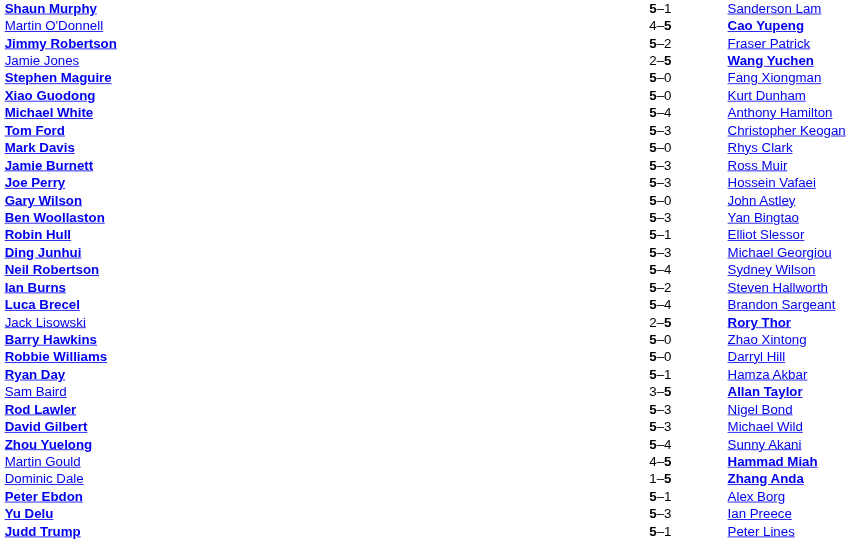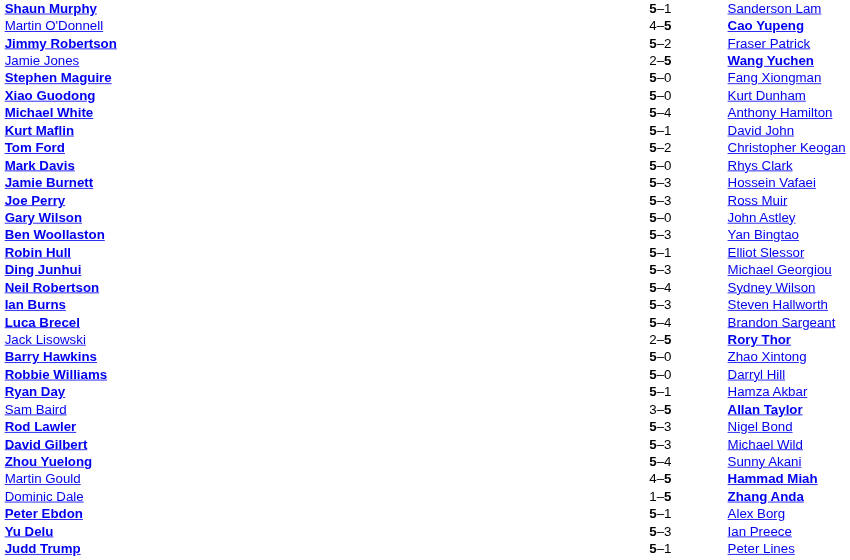 <table width="100%" cellspacing="1">
 <tr>
 <th width=45%></th>
 <th width=10%></th>
 <th width=45%></th>
 </tr>
 <tr>
 <td> <strong><a href='#'>Shaun Murphy</a></strong></td>
 <td align="center"><strong>5</strong>–1</td>
 <td> <a href='#'>Sanderson Lam</a></td>
 </tr>
 <tr>
 <td> <a href='#'>Martin O'Donnell</a></td>
 <td align="center">4–<strong>5</strong></td>
 <td> <strong><a href='#'>Cao Yupeng</a></strong></td>
 </tr>
 <tr>
 <td> <strong><a href='#'>Jimmy Robertson</a></strong></td>
 <td align="center"><strong>5</strong>–2</td>
 <td> <a href='#'>Fraser Patrick</a></td>
 </tr>
 <tr>
 <td> <a href='#'>Jamie Jones</a></td>
 <td align="center">2–<strong>5</strong></td>
 <td> <strong><a href='#'>Wang Yuchen</a></strong></td>
 </tr>
 <tr>
 <td> <strong><a href='#'>Stephen Maguire</a></strong></td>
 <td align="center"><strong>5</strong>–0</td>
 <td> <a href='#'>Fang Xiongman</a></td>
 </tr>
 <tr>
 <td> <strong><a href='#'>Xiao Guodong</a></strong></td>
 <td align="center"><strong>5</strong>–0</td>
 <td> <a href='#'>Kurt Dunham</a></td>
 </tr>
 <tr>
 <td> <strong><a href='#'>Michael White</a></strong></td>
 <td align="center"><strong>5</strong>–4</td>
 <td> <a href='#'>Anthony Hamilton</a></td>
 </tr>
 <tr>
+<td> <strong><a href='#'>Kurt Maflin</a></strong></td>
+<td align="center"><strong>5</strong>–1</td>
+<td> <a href='#'>David John</a></td>
+</tr>
+<tr>
 <td> <strong><a href='#'>Tom Ford</a></strong></td>
-<td align="center"><strong>5</strong>–3</td>
+<td align="center"><strong>5</strong>–2</td>
 <td> <a href='#'>Christopher Keogan</a></td>
 </tr>
 <tr>
 <td> <strong><a href='#'>Mark Davis</a></strong></td>
 <td align="center"><strong>5</strong>–0</td>
 <td> <a href='#'>Rhys Clark</a></td>
 </tr>
 <tr>
 <td> <strong><a href='#'>Jamie Burnett</a></strong></td>
 <td align="center"><strong>5</strong>–3</td>
-<td> <a href='#'>Ross Muir</a></td>
+<td> <a href='#'>Hossein Vafaei</a></td>
 </tr>
 <tr>
 <td> <strong><a href='#'>Joe Perry</a></strong></td>
 <td align="center"><strong>5</strong>–3</td>
-<td> <a href='#'>Hossein Vafaei</a></td>
+<td> <a href='#'>Ross Muir</a></td>
 </tr>
 <tr>
 <td> <strong><a href='#'>Gary Wilson</a></strong></td>
 <td align="center"><strong>5</strong>–0</td>
 <td> <a href='#'>John Astley</a></td>
 </tr>
 <tr>
 <td> <strong><a href='#'>Ben Woollaston</a></strong></td>
 <td align="center"><strong>5</strong>–3</td>
 <td> <a href='#'>Yan Bingtao</a></td>
 </tr>
 <tr>
 <td> <strong><a href='#'>Robin Hull</a></strong></td>
 <td align="center"><strong>5</strong>–1</td>
 <td> <a href='#'>Elliot Slessor</a></td>
 </tr>
 <tr>
 <td> <strong><a href='#'>Ding Junhui</a></strong></td>
 <td align="center"><strong>5</strong>–3</td>
 <td> <a href='#'>Michael Georgiou</a></td>
 </tr>
 <tr>
 <td> <strong><a href='#'>Neil Robertson</a></strong></td>
 <td align="center"><strong>5</strong>–4</td>
 <td> <a href='#'>Sydney Wilson</a></td>
 </tr>
 <tr>
 <td> <strong><a href='#'>Ian Burns</a></strong></td>
-<td align="center"><strong>5</strong>–2</td>
+<td align="center"><strong>5</strong>–3</td>
 <td> <a href='#'>Steven Hallworth</a></td>
 </tr>
 <tr>
 <td> <strong><a href='#'>Luca Brecel</a></strong></td>
 <td align="center"><strong>5</strong>–4</td>
 <td> <a href='#'>Brandon Sargeant</a></td>
 </tr>
 <tr>
 <td> <a href='#'>Jack Lisowski</a></td>
 <td align="center">2–<strong>5</strong></td>
 <td> <strong><a href='#'>Rory Thor</a></strong></td>
 </tr>
 <tr>
 <td> <strong><a href='#'>Barry Hawkins</a></strong></td>
 <td align="center"><strong>5</strong>–0</td>
 <td> <a href='#'>Zhao Xintong</a></td>
 </tr>
 <tr>
 <td> <strong><a href='#'>Robbie Williams</a></strong></td>
 <td align="center"><strong>5</strong>–0</td>
 <td> <a href='#'>Darryl Hill</a></td>
 </tr>
 <tr>
 <td> <strong><a href='#'>Ryan Day</a></strong></td>
 <td align="center"><strong>5</strong>–1</td>
 <td> <a href='#'>Hamza Akbar</a></td>
 </tr>
 <tr>
 <td> <a href='#'>Sam Baird</a></td>
 <td align="center">3–<strong>5</strong></td>
 <td> <strong><a href='#'>Allan Taylor</a></strong></td>
 </tr>
 <tr>
 <td> <strong><a href='#'>Rod Lawler</a></strong></td>
 <td align="center"><strong>5</strong>–3</td>
 <td> <a href='#'>Nigel Bond</a></td>
 </tr>
 <tr>
 <td> <strong><a href='#'>David Gilbert</a></strong></td>
 <td align="center"><strong>5</strong>–3</td>
 <td> <a href='#'>Michael Wild</a></td>
 </tr>
 <tr>
 <td> <strong><a href='#'>Zhou Yuelong</a></strong></td>
 <td align="center"><strong>5</strong>–4</td>
 <td> <a href='#'>Sunny Akani</a></td>
 </tr>
 <tr>
 <td> <a href='#'>Martin Gould</a></td>
 <td align="center">4–<strong>5</strong></td>
 <td> <strong><a href='#'>Hammad Miah</a></strong></td>
 </tr>
 <tr>
 <td> <a href='#'>Dominic Dale</a></td>
 <td align="center">1–<strong>5</strong></td>
 <td> <strong><a href='#'>Zhang Anda</a></strong></td>
 </tr>
 <tr>
 <td> <strong><a href='#'>Peter Ebdon</a></strong></td>
 <td align="center"><strong>5</strong>–1</td>
 <td> <a href='#'>Alex Borg</a></td>
 </tr>
 <tr>
 <td> <strong><a href='#'>Yu Delu</a></strong></td>
 <td align="center"><strong>5</strong>–3</td>
 <td> <a href='#'>Ian Preece</a></td>
 </tr>
 <tr>
 <td> <strong><a href='#'>Judd Trump</a></strong></td>
 <td align="center"><strong>5</strong>–1</td>
 <td> <a href='#'>Peter Lines</a></td>
 </tr>
 </table>
